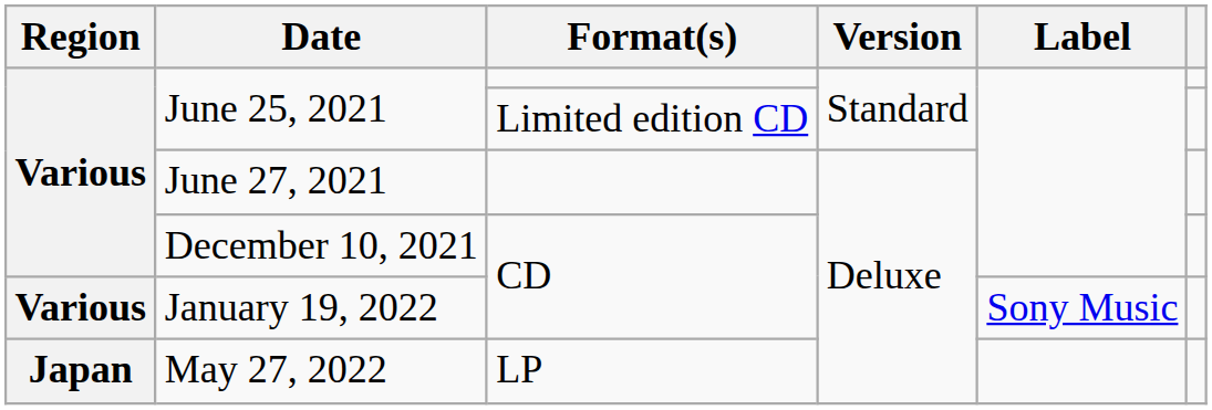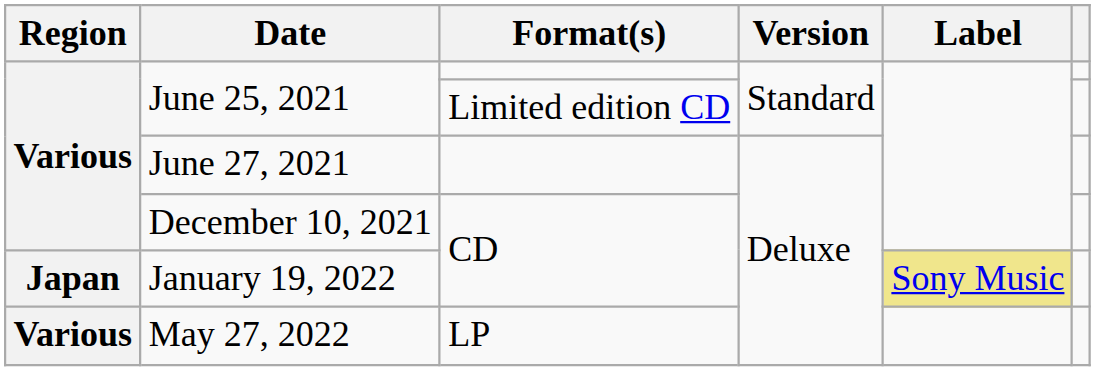 <table class="wikitable plainrowheaders">
 <tr>
 <th scope="col">Region</th>
 <th scope="col">Date</th>
 <th scope="col">Format(s)</th>
 <th scope="col">Version</th>
 <th scope="col">Label</th>
 <th scope="col"></th>
 </tr>
 <tr>
 <th rowspan="4" scope="row">Various</th>
 <td rowspan="2">June 25, 2021</td>
 <td></td>
 <td rowspan="2">Standard</td>
 <td rowspan="4"></td>
 <td style="text-align:center;"></td>
 </tr>
 <tr>
 <td>Limited edition <a href='#'>CD</a></td>
 <td style="text-align:center;"></td>
 </tr>
 <tr>
 <td>June 27, 2021</td>
 <td></td>
 <td rowspan="4">Deluxe</td>
 <td style="text-align:center;"></td>
 </tr>
 <tr>
 <td>December 10, 2021</td>
 <td rowspan="2">CD</td>
 <td style="text-align:center;"></td>
 </tr>
 <tr>
-<th scope="row">Various</th>
+<th scope="row">Japan</th>
 <td>January 19, 2022</td>
-<td><a href='#'>Sony Music</a></td>
+<td style="background: khaki;"><a href='#'>Sony Music</a></td>
 <td style="text-align:center;"></td>
 </tr>
 <tr>
-<th scope="row">Japan</th>
+<th scope="row">Various</th>
 <td>May 27, 2022</td>
 <td>LP</td>
 <td></td>
 <td style="text-align:center;"></td>
 </tr>
 </table>
